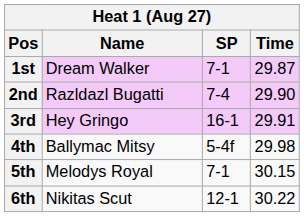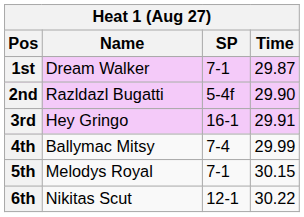 <table class="wikitable">
 <tr>
 <th colspan="6">Heat 1 (Aug 27)</th>
 </tr>
 <tr>
 <th width=20>Pos</th>
 <th width=150>Name</th>
 <th width=40>SP</th>
 <th width=40>Time</th>
 </tr>
 <tr style="background: #f4caf9;">
 <th>1st</th>
 <td>Dream Walker</td>
 <td>7-1</td>
 <td>29.87</td>
 </tr>
 <tr style="background: #f4caf9;">
 <th>2nd</th>
 <td>Razldazl Bugatti</td>
-<td>7-4</td>
+<td>5-4f</td>
 <td>29.90</td>
 </tr>
 <tr style="background: #f4caf9;">
 <th>3rd</th>
 <td>Hey Gringo</td>
 <td>16-1</td>
 <td>29.91</td>
 </tr>
 <tr>
 <th>4th</th>
 <td>Ballymac Mitsy</td>
-<td>5-4f</td>
-<td>29.98</td>
+<td>7-4</td>
+<td>29.99</td>
 </tr>
 <tr>
 <th>5th</th>
 <td>Melodys Royal</td>
 <td>7-1</td>
 <td>30.15</td>
 </tr>
 <tr>
 <th>6th</th>
 <td>Nikitas Scut</td>
 <td>12-1</td>
 <td>30.22</td>
 </tr>
 </table>
